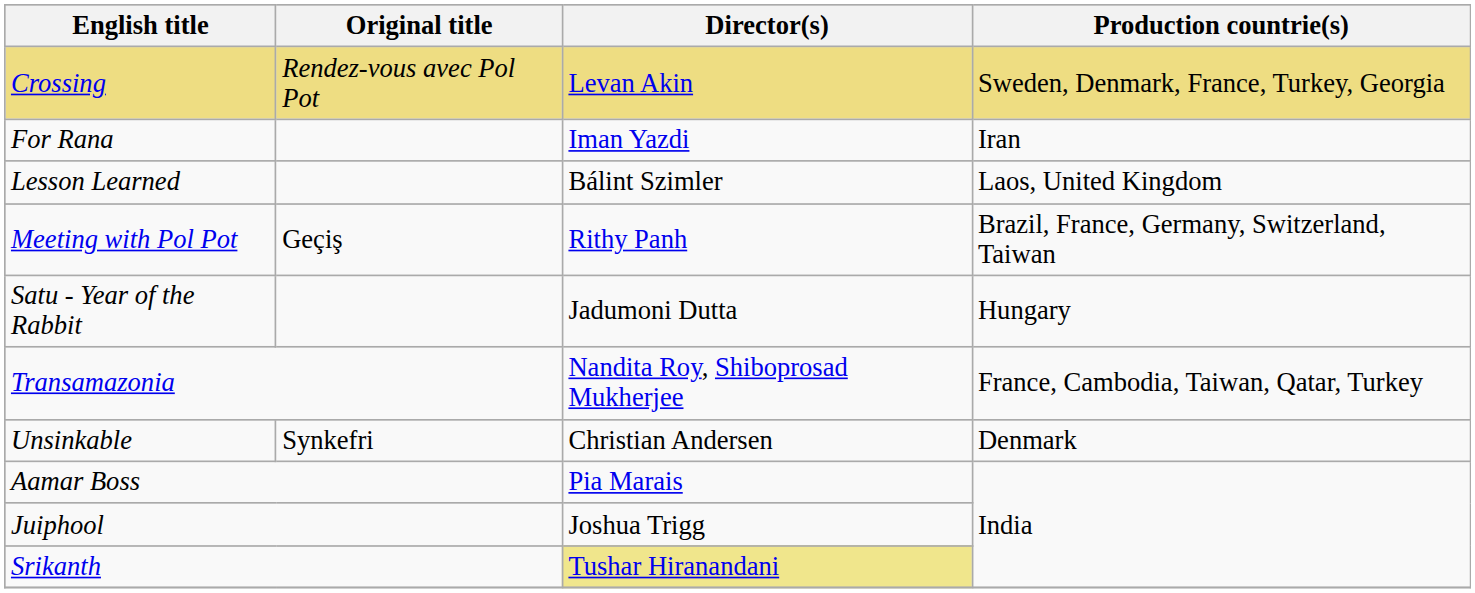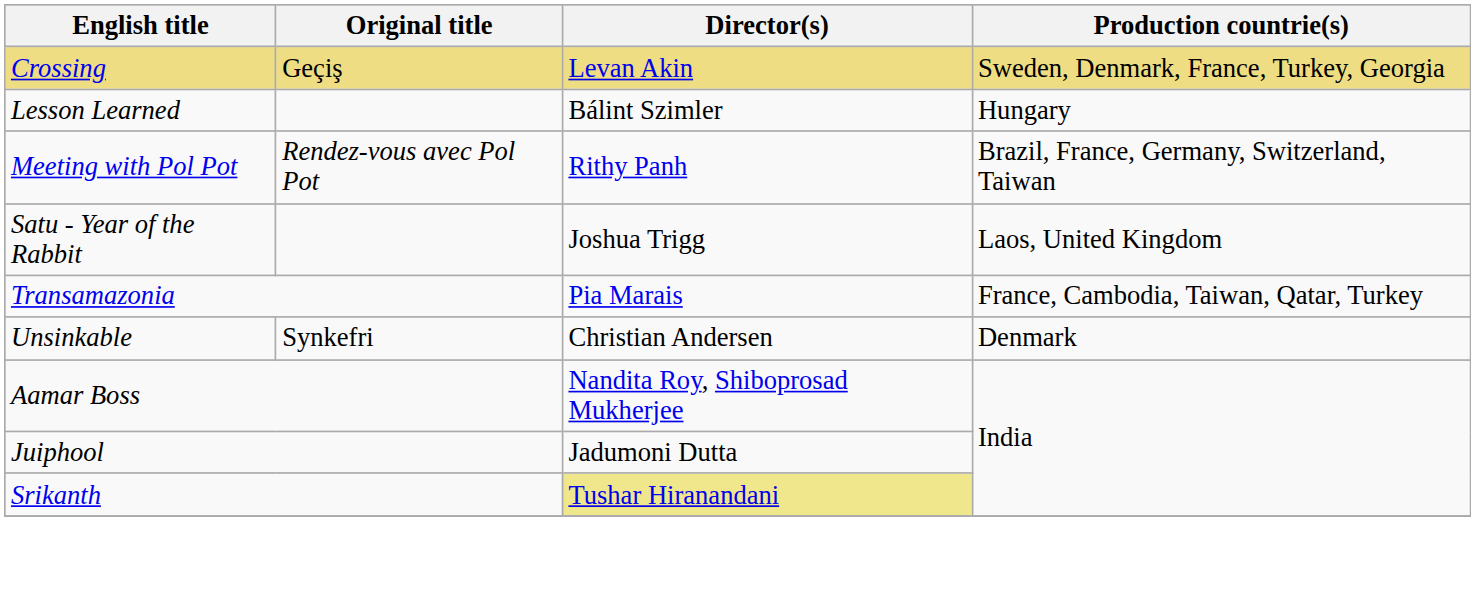 <table class="sortable wikitable" style="width:100%; margin-bottom:4px" cellpadding="5">
 <tr>
 <th scope="col">English title</th>
 <th scope="col">Original title</th>
 <th scope="col">Director(s)</th>
 <th scope="col">Production countrie(s)</th>
 </tr>
 <tr style="background:#eedd82">
 <td><em><a href='#'>Crossing</a></em></td>
-<td><em>Rendez-vous avec Pol Pot</em></td>
+<td>Geçiş</td>
 <td><a href='#'>Levan Akin</a></td>
 <td>Sweden, Denmark, France, Turkey, Georgia</td>
-</tr>
-<tr>
-<td><em>For Rana</em></td>
-<td></td>
-<td><a href='#'>Iman Yazdi</a></td>
-<td>Iran</td>
 </tr>
 <tr>
 <td><em>Lesson Learned</em></td>
 <td></td>
 <td>Bálint Szimler</td>
-<td>Laos, United Kingdom</td>
+<td>Hungary</td>
 </tr>
 <tr>
 <td><em><a href='#'>Meeting with Pol Pot</a></em></td>
-<td>Geçiş</td>
+<td><em>Rendez-vous avec Pol Pot</em></td>
 <td><a href='#'>Rithy Panh</a></td>
 <td>Brazil, France, Germany, Switzerland, Taiwan</td>
 </tr>
 <tr>
 <td><em>Satu - Year of the Rabbit</em></td>
 <td></td>
-<td>Jadumoni Dutta</td>
-<td>Hungary</td>
+<td>Joshua Trigg</td>
+<td>Laos, United Kingdom</td>
 </tr>
 <tr>
 <td colspan=2><em><a href='#'>Transamazonia</a></em></td>
-<td><a href='#'>Nandita Roy</a>, <a href='#'>Shiboprosad Mukherjee</a></td>
+<td><a href='#'>Pia Marais</a></td>
 <td>France, Cambodia, Taiwan, Qatar, Turkey</td>
 </tr>
 <tr>
 <td><em>Unsinkable</em></td>
 <td>Synkefri</td>
 <td>Christian Andersen</td>
 <td>Denmark</td>
 </tr>
 <tr>
 <td colspan=2><em>Aamar Boss</em></td>
-<td><a href='#'>Pia Marais</a></td>
+<td><a href='#'>Nandita Roy</a>, <a href='#'>Shiboprosad Mukherjee</a></td>
 <td rowspan=3>India</td>
 </tr>
 <tr>
 <td colspan=2><em>Juiphool</em></td>
-<td>Joshua Trigg</td>
+<td>Jadumoni Dutta</td>
 </tr>
 <tr>
 <td colspan=2><em><a href='#'>Srikanth</a></em></td>
 <td style="background: khaki;"><a href='#'>Tushar Hiranandani</a></td>
 </tr>
 <tr>
 </tr>
 </table>
